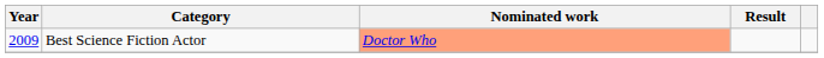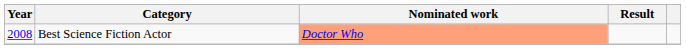 <table class=wikitable>
 <tr>
 <th scope="col" style="width:1em;">Year</th>
 <th scope="col" style="width:29em;">Category</th>
 <th scope="col" style="width:34em;">Nominated work</th>
 <th scope="col" style="width:5em;">Result</th>
 <th scope="col" style="width:1em;"></th>
 </tr>
 <tr>
-<td><a href='#'>2009</a></td>
+<td><a href='#'>2008</a></td>
 <td>Best Science Fiction Actor</td>
 <td style="background: lightsalmon;"><em><a href='#'>Doctor Who</a></em></td>
 <td></td>
 <td></td>
 </tr>
 <tr>
 </tr>
 </table>
